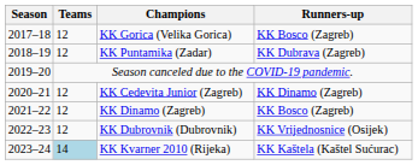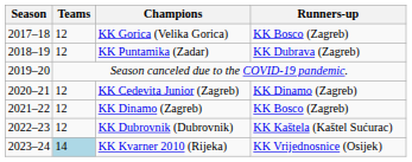 <table class="wikitable" style="text-align:left; ">
 <tr>
 <th>Season</th>
 <th width="50">Teams</th>
 <th width="200">Champions</th>
 <th width="200">Runners-up</th>
 </tr>
 <tr>
 <td>2017–18</td>
 <td>12</td>
 <td><a href='#'>KK Gorica</a> (Velika Gorica)</td>
 <td><a href='#'>KK Bosco</a> (Zagreb)</td>
 </tr>
 <tr>
 <td>2018–19</td>
 <td>12</td>
 <td><a href='#'>KK Puntamika</a> (Zadar)</td>
 <td><a href='#'>KK Dubrava</a> (Zagreb)</td>
 </tr>
 <tr>
 <td>2019–20</td>
 <td colspan=3 align=center><em>Season canceled due to the <a href='#'>COVID-19 pandemic</a>.</em></td>
 </tr>
 <tr>
 <td>2020–21</td>
 <td>12</td>
 <td><a href='#'>KK Cedevita Junior</a> (Zagreb)</td>
 <td><a href='#'>KK Dinamo</a> (Zagreb)</td>
 </tr>
 <tr>
 <td>2021–22</td>
 <td>12</td>
 <td><a href='#'>KK Dinamo</a> (Zagreb)</td>
 <td><a href='#'>KK Bosco</a> (Zagreb)</td>
 </tr>
 <tr>
 <td>2022–23</td>
 <td>12</td>
 <td><a href='#'>KK Dubrovnik</a> (Dubrovnik)</td>
-<td><a href='#'>KK Vrijednosnice</a> (Osijek)</td>
+<td><a href='#'>KK Kaštela</a> (Kaštel Sućurac)</td>
 </tr>
 <tr>
 <td>2023–24</td>
 <td style="background: lightblue;">14</td>
 <td><a href='#'>KK Kvarner 2010</a> (Rijeka)</td>
-<td><a href='#'>KK Kaštela</a> (Kaštel Sućurac)</td>
+<td><a href='#'>KK Vrijednosnice</a> (Osijek)</td>
 </tr>
 </table>
